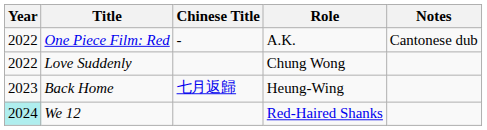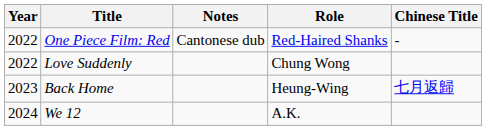 <table class="wikitable sortable">
 <tr>
 <th>Year</th>
 <th>Title</th>
+<th class="unsortable">Notes</th>
+<th>Role</th>
 <th>Chinese Title</th>
-<th>Role</th>
-<th class="unsortable">Notes</th>
 </tr>
 <tr>
 <td>2022</td>
 <td><em><a href='#'>One Piece Film: Red</a></em></td>
+<td>Cantonese dub</td>
+<td><a href='#'>Red-Haired Shanks</a></td>
 <td>-</td>
-<td>A.K.</td>
-<td>Cantonese dub</td>
 </tr>
 <tr>
 <td>2022</td>
 <td><em>Love Suddenly</em></td>
 <td></td>
 <td>Chung Wong</td>
 <td></td>
 </tr>
 <tr>
 <td>2023</td>
 <td><em>Back Home</em></td>
+<td></td>
+<td>Heung-Wing</td>
 <td><a href='#'>七月返歸</a></td>
-<td>Heung-Wing</td>
-<td></td>
 </tr>
 <tr>
-<td style="background: paleturquoise;">2024</td>
+<td>2024</td>
 <td><em>We 12</em></td>
 <td></td>
-<td><a href='#'>Red-Haired Shanks</a></td>
+<td>A.K.</td>
 <td></td>
 </tr>
 </table>
